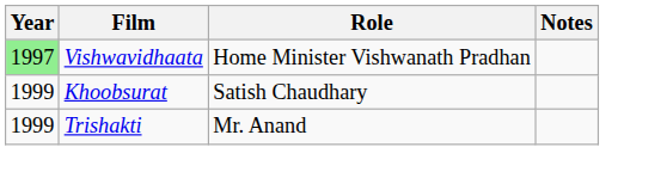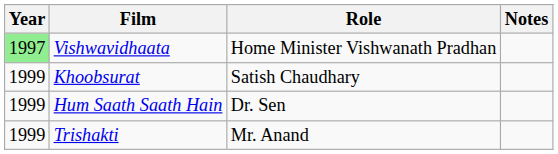 <table class="wikitable sortable">
 <tr>
 <th>Year</th>
 <th>Film</th>
 <th>Role</th>
 <th>Notes</th>
 </tr>
 <tr>
 <td style="background: lightgreen;">1997</td>
 <td><em><a href='#'>Vishwavidhaata</a></em></td>
 <td>Home Minister Vishwanath Pradhan</td>
 <td></td>
 </tr>
 <tr>
 <td>1999</td>
 <td><em><a href='#'>Khoobsurat</a></em></td>
 <td>Satish Chaudhary</td>
 <td></td>
 </tr>
 <tr>
 <td>1999</td>
+<td><em><a href='#'>Hum Saath Saath Hain</a></em></td>
+<td>Dr. Sen</td>
+<td></td>
+</tr>
+<tr>
+<td>1999</td>
 <td><em><a href='#'>Trishakti</a></em></td>
 <td>Mr. Anand</td>
 <td></td>
 </tr>
 </table>
